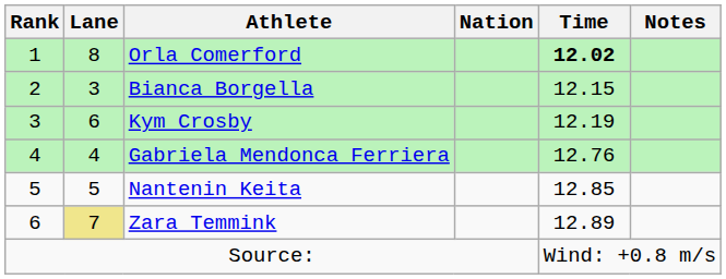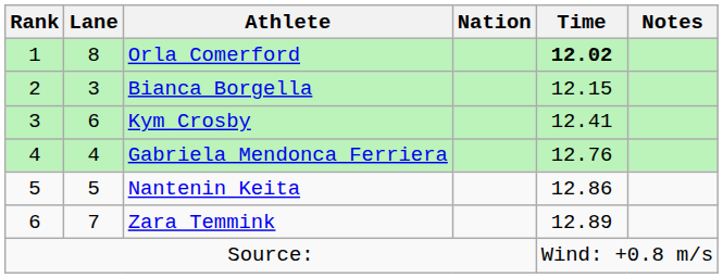 <table class="wikitable sortable" style="text-align:center">
 <tr>
 <th scope="col" style="width: 10px;">Rank</th>
 <th scope="col" style="width: 10px;">Lane</th>
 <th scope="col">Athlete</th>
 <th scope="col">Nation</th>
 <th scope="col">Time</th>
 <th scope="col">Notes</th>
 </tr>
 <tr bgcolor=bbf3bb>
 <td>1</td>
 <td>8</td>
 <td align=left><a href='#'>Orla Comerford</a></td>
 <td align=left></td>
 <td><strong>12.02</strong></td>
 <td></td>
 </tr>
 <tr bgcolor=bbf3bb>
 <td>2</td>
 <td>3</td>
 <td align=left><a href='#'>Bianca Borgella</a></td>
 <td align=left></td>
 <td>12.15</td>
 <td></td>
 </tr>
 <tr bgcolor=bbf3bb>
 <td>3</td>
 <td>6</td>
 <td align=left><a href='#'>Kym Crosby</a></td>
 <td align=left></td>
-<td>12.19</td>
+<td>12.41</td>
 <td></td>
 </tr>
 <tr bgcolor=bbf3bb>
 <td>4</td>
 <td>4</td>
 <td align=left><a href='#'>Gabriela Mendonca Ferriera</a></td>
 <td align=left></td>
 <td>12.76</td>
 <td></td>
 </tr>
 <tr>
 <td>5</td>
 <td>5</td>
 <td align=left><a href='#'>Nantenin Keita</a></td>
 <td align=left></td>
-<td>12.85</td>
+<td>12.86</td>
 <td></td>
 </tr>
 <tr>
 <td>6</td>
-<td style="background: khaki;">7</td>
+<td>7</td>
 <td align=left><a href='#'>Zara Temmink</a></td>
 <td align=left></td>
 <td>12.89</td>
 <td></td>
 </tr>
 <tr class="sortbottom">
 <td colspan=4>Source:</td>
 <td colspan=2>Wind: +0.8 m/s</td>
 </tr>
 </table>
